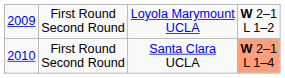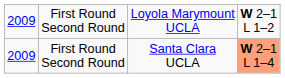 <table class="wikitable collapsible collapsed">
 <tr align="center">
 <td><a href='#'>2009</a></td>
 <td>First Round<br>Second Round</td>
 <td><a href='#'>Loyola Marymount</a><br><a href='#'>UCLA</a></td>
 <td><strong>W</strong> 2–1<br>L 1–2</td>
 </tr>
 <tr align="center">
-<td><a href='#'>2010</a></td>
+<td><a href='#'>2009</a></td>
 <td>First Round<br>Second Round</td>
 <td><a href='#'>Santa Clara</a><br>UCLA</td>
 <td style="background: lightsalmon;"><strong>W</strong> 2–1<br>L 1–4</td>
 </tr>
 </table>
